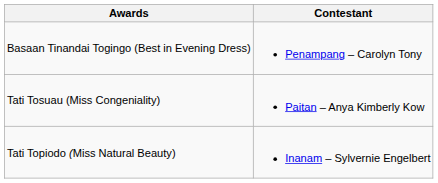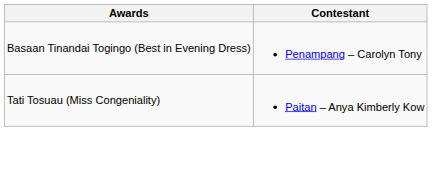 <table class="wikitable sortable" style="font-size: 95%;">
 <tr>
 <th>Awards</th>
 <th>Contestant</th>
 </tr>
 <tr>
 <td>Basaan Tinandai Togingo (Best in Evening Dress)</td>
 <td><br><ul><li><a href='#'>Penampang</a> – Carolyn Tony</li></ul></td>
 </tr>
 <tr>
 <td>Tati Tosuau (Miss Congeniality)</td>
 <td><br><ul><li><a href='#'>Paitan</a> – Anya Kimberly Kow</li></ul></td>
 </tr>
-<tr>
-<td>Tati Topiodo <em>(</em>Miss Natural Beauty)</td>
-<td><br><ul><li><a href='#'>Inanam</a> – Sylvernie Engelbert</li></ul></td>
-</tr>
 </table>
